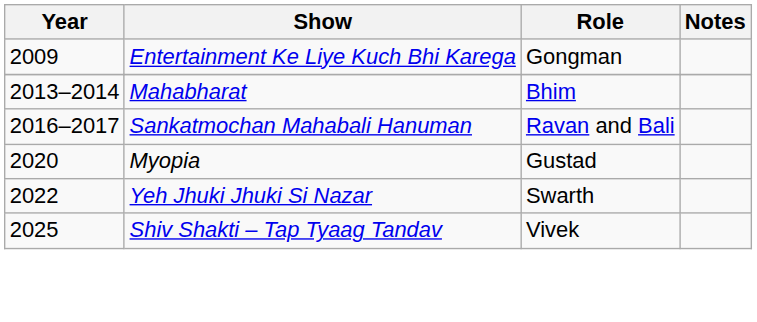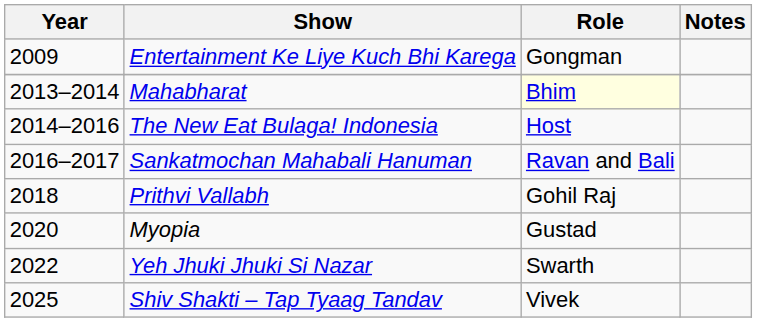 <table class="wikitable sortable">
 <tr>
 <th scope="col">Year</th>
 <th scope="col">Show</th>
 <th scope="col">Role</th>
 <th scope="col">Notes</th>
 </tr>
 <tr>
 <td>2009</td>
 <td><em><a href='#'>Entertainment Ke Liye Kuch Bhi Karega</a></em></td>
 <td>Gongman</td>
 <td></td>
 </tr>
 <tr>
 </tr>
 <tr>
 <td>2013–2014</td>
 <td><em><a href='#'>Mahabharat</a></em></td>
-<td><a href='#'>Bhim</a></td>
+<td style="background: lightyellow;"><a href='#'>Bhim</a></td>
+<td></td>
+</tr>
+<tr>
+<td>2014–2016</td>
+<td><em><a href='#'>The New Eat Bulaga! Indonesia</a></em></td>
+<td><a href='#'>Host</a></td>
 <td></td>
 </tr>
 <tr>
 <td>2016–2017</td>
 <td><em><a href='#'>Sankatmochan Mahabali Hanuman</a></em></td>
 <td><a href='#'>Ravan</a> and <a href='#'>Bali</a></td>
+<td></td>
+</tr>
+<tr>
+<td>2018</td>
+<td><em> <a href='#'>Prithvi Vallabh</a></em></td>
+<td>Gohil Raj</td>
 <td></td>
 </tr>
 <tr>
 <td>2020</td>
 <td><em> Myopia</em></td>
 <td>Gustad</td>
 <td></td>
 </tr>
 <tr>
 <td>2022</td>
 <td><em> <a href='#'>Yeh Jhuki Jhuki Si Nazar</a></em></td>
 <td>Swarth</td>
 <td></td>
 </tr>
 <tr>
 <td>2025</td>
 <td><em><a href='#'>Shiv Shakti – Tap Tyaag Tandav</a></em></td>
 <td>Vivek</td>
 <td></td>
 </tr>
 </table>
